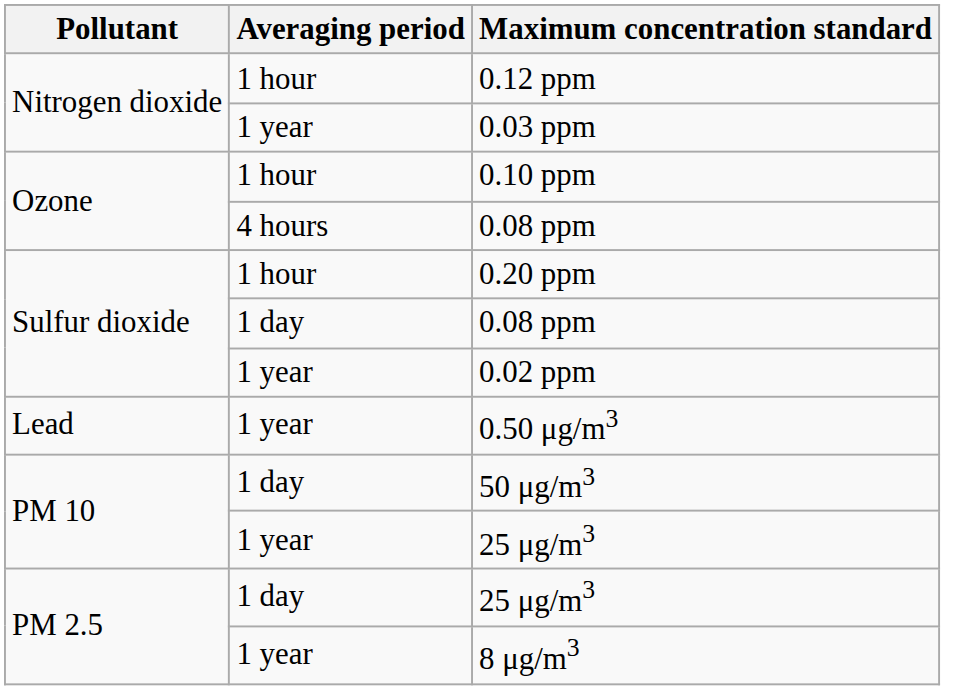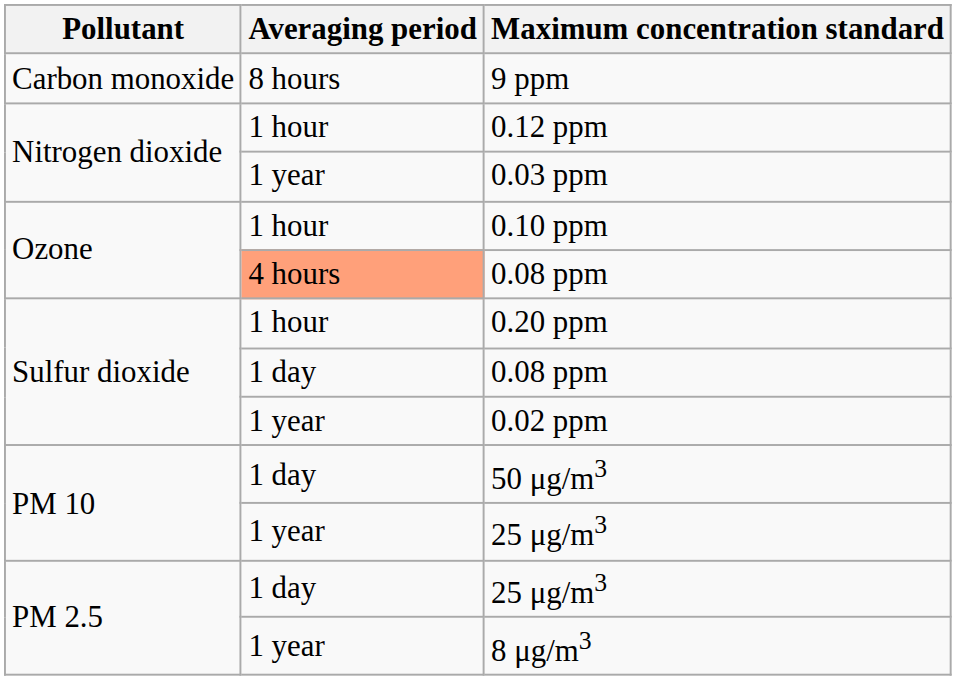 <table class="wikitable">
 <tr>
 <th>Pollutant</th>
 <th>Averaging period</th>
 <th>Maximum concentration standard</th>
+</tr>
+<tr>
+<td>Carbon monoxide</td>
+<td>8 hours</td>
+<td>9 ppm</td>
 </tr>
 <tr>
 <td rowspan="2">Nitrogen dioxide</td>
 <td>1 hour</td>
 <td>0.12 ppm</td>
 </tr>
 <tr>
 <td>1 year</td>
 <td>0.03 ppm</td>
 </tr>
 <tr>
 <td rowspan="2">Ozone</td>
 <td>1 hour</td>
 <td>0.10 ppm</td>
 </tr>
 <tr>
-<td>4 hours</td>
+<td style="background: lightsalmon;">4 hours</td>
 <td>0.08 ppm</td>
 </tr>
 <tr>
 <td rowspan="3">Sulfur dioxide</td>
 <td>1 hour</td>
 <td>0.20 ppm</td>
 </tr>
 <tr>
 <td>1 day</td>
 <td>0.08 ppm</td>
 </tr>
 <tr>
 <td>1 year</td>
 <td>0.02 ppm</td>
-</tr>
-<tr>
-<td>Lead</td>
-<td>1 year</td>
-<td>0.50 μg/m<sup>3</sup></td>
 </tr>
 <tr>
 <td rowspan="2">PM 10</td>
 <td>1 day</td>
 <td>50 μg/m<sup>3</sup></td>
 </tr>
 <tr>
 <td>1 year</td>
 <td>25 μg/m<sup>3</sup></td>
 </tr>
 <tr>
 <td rowspan="2">PM 2.5</td>
 <td>1 day</td>
 <td>25 μg/m<sup>3</sup></td>
 </tr>
 <tr>
 <td>1 year</td>
 <td>8 μg/m<sup>3</sup></td>
 </tr>
 </table>
